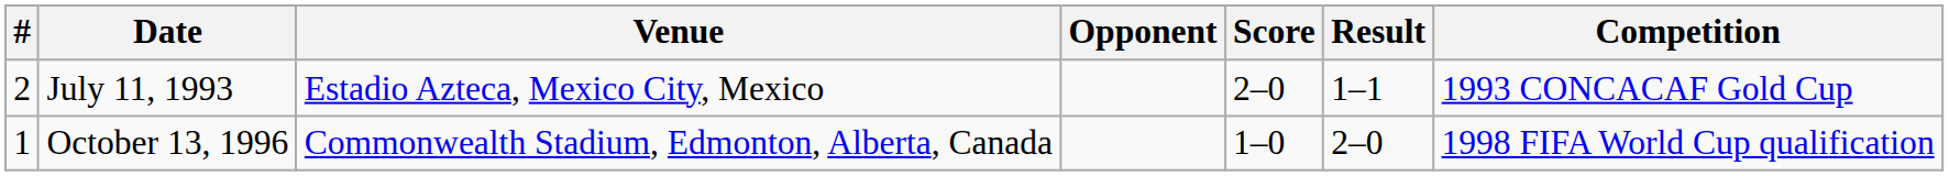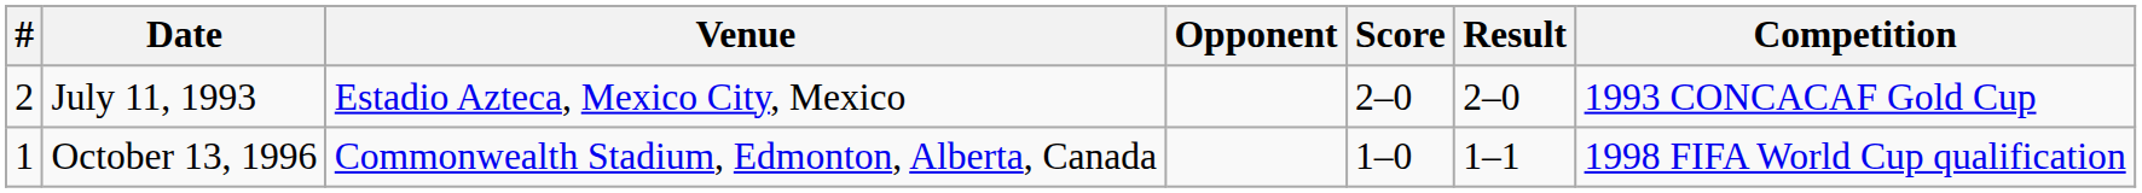 <table class="wikitable">
 <tr>
 <th>#</th>
 <th>Date</th>
 <th>Venue</th>
 <th>Opponent</th>
 <th>Score</th>
 <th>Result</th>
 <th>Competition</th>
 </tr>
 <tr>
 <td>2</td>
 <td>July 11, 1993</td>
 <td><a href='#'>Estadio Azteca</a>, <a href='#'>Mexico City</a>, Mexico</td>
 <td></td>
 <td>2–0</td>
-<td>1–1</td>
+<td>2–0</td>
 <td><a href='#'>1993 CONCACAF Gold Cup</a></td>
 </tr>
 <tr>
 <td>1</td>
 <td>October 13, 1996</td>
 <td><a href='#'>Commonwealth Stadium</a>, <a href='#'>Edmonton</a>, <a href='#'>Alberta</a>, Canada</td>
 <td></td>
 <td>1–0</td>
-<td>2–0</td>
+<td>1–1</td>
 <td><a href='#'>1998 FIFA World Cup qualification</a></td>
 </tr>
 </table>
